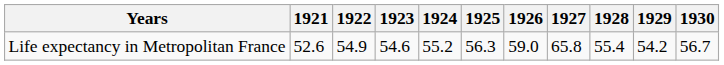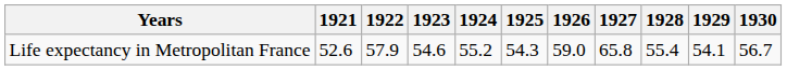 <table class="wikitable">
 <tr>
 <th>Years</th>
 <th>1921</th>
 <th>1922</th>
 <th>1923</th>
 <th>1924</th>
 <th>1925</th>
 <th>1926</th>
 <th>1927</th>
 <th>1928</th>
 <th>1929</th>
 <th>1930</th>
 </tr>
 <tr>
 <td>Life expectancy in Metropolitan France</td>
 <td>52.6</td>
-<td>54.9</td>
+<td>57.9</td>
 <td>54.6</td>
 <td>55.2</td>
-<td>56.3</td>
+<td>54.3</td>
 <td>59.0</td>
 <td>65.8</td>
 <td>55.4</td>
-<td>54.2</td>
+<td>54.1</td>
 <td>56.7</td>
 </tr>
 </table>
